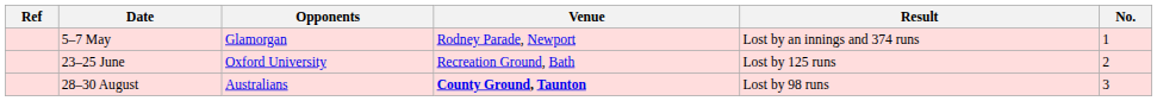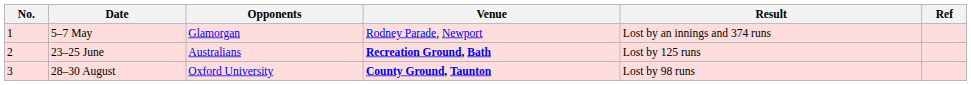 <table class="wikitable" width="80%" style="font-size: 95%">
 <tr bgcolor="#efefef">
-<th>Ref</th>
+<th>No.</th>
 <th>Date</th>
 <th>Opponents</th>
 <th>Venue</th>
 <th>Result</th>
-<th>No.</th>
+<th>Ref</th>
 </tr>
 <tr bgcolor="#ffdddd">
-<td></td>
+<td>1</td>
 <td>5–7 May</td>
 <td><a href='#'>Glamorgan</a></td>
 <td><a href='#'>Rodney Parade</a>, <a href='#'>Newport</a></td>
 <td>Lost by an innings and 374 runs</td>
-<td>1</td>
+<td></td>
 </tr>
 <tr bgcolor="#ffdddd">
+<td>2</td>
+<td>23–25 June</td>
+<td><a href='#'>Australians</a></td>
+<td><strong><a href='#'>Recreation Ground</a>, <a href='#'>Bath</a></strong></td>
+<td>Lost by 125 runs</td>
 <td></td>
-<td>23–25 June</td>
-<td><a href='#'>Oxford University</a></td>
-<td><a href='#'>Recreation Ground</a>, <a href='#'>Bath</a></td>
-<td>Lost by 125 runs</td>
-<td>2</td>
 </tr>
 <tr bgcolor="#ffdddd">
-<td></td>
+<td>3</td>
 <td>28–30 August</td>
-<td><a href='#'>Australians</a></td>
+<td><a href='#'>Oxford University</a></td>
 <td><strong><a href='#'>County Ground</a>, <a href='#'>Taunton</a></strong></td>
 <td>Lost by 98 runs</td>
-<td>3</td>
+<td></td>
 </tr>
 </table>
